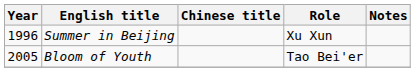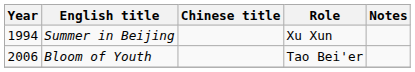 <table class="wikitable">
 <tr>
 <th>Year</th>
 <th>English title</th>
 <th>Chinese title</th>
 <th>Role</th>
 <th>Notes</th>
 </tr>
 <tr>
-<td>1996</td>
+<td>1994</td>
 <td><em>Summer in Beijing</em></td>
 <td></td>
 <td>Xu Xun</td>
 <td></td>
 </tr>
 <tr>
-<td>2005</td>
+<td>2006</td>
 <td><em>Bloom of Youth</em></td>
 <td></td>
 <td>Tao Bei'er</td>
 <td></td>
 </tr>
 <tr>
 </tr>
 </table>
